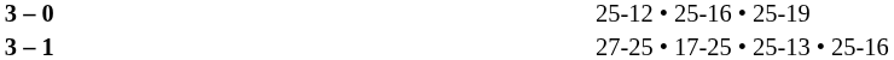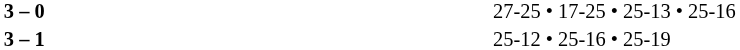 <table width=100% cellspacing=1>
 <tr>
 <th width=20%></th>
 <th width=12%></th>
 <th width=20%></th>
 <th width=33%></th>
 <td></td>
 </tr>
 <tr style=font-size:90%>
 <td align=right></td>
 <td align=center><strong>3 – 0</strong></td>
 <td></td>
-<td>25-12 • 25-16 • 25-19</td>
+<td>27-25 • 17-25 • 25-13 • 25-16</td>
 <td></td>
 </tr>
 <tr style=font-size:90%>
 <td align=right></td>
 <td align=center><strong>3 – 1</strong></td>
 <td></td>
-<td>27-25 • 17-25 • 25-13 • 25-16</td>
+<td>25-12 • 25-16 • 25-19</td>
 </tr>
 </table>
